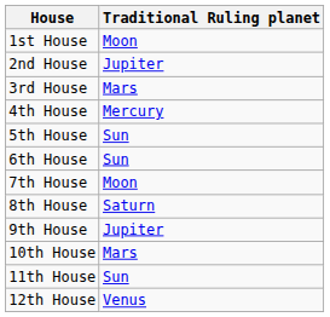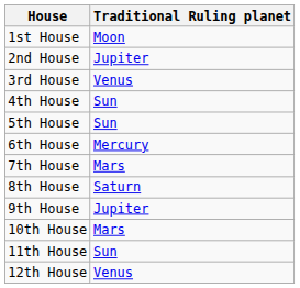 <table class="wikitable">
 <tr>
 <th>House</th>
 <th>Traditional Ruling planet</th>
 </tr>
 <tr>
 <td>1st House</td>
 <td><a href='#'>Moon</a></td>
 </tr>
 <tr>
 <td>2nd House</td>
 <td><a href='#'>Jupiter</a></td>
 </tr>
 <tr>
 <td>3rd House</td>
-<td><a href='#'>Mars</a></td>
+<td><a href='#'>Venus</a></td>
 </tr>
 <tr>
 <td>4th House</td>
-<td><a href='#'>Mercury</a></td>
+<td><a href='#'>Sun</a></td>
 </tr>
 <tr>
 <td>5th House</td>
 <td><a href='#'>Sun</a></td>
 </tr>
 <tr>
 <td>6th House</td>
-<td><a href='#'>Sun</a></td>
+<td><a href='#'>Mercury</a></td>
 </tr>
 <tr>
 <td>7th House</td>
-<td><a href='#'>Moon</a></td>
+<td><a href='#'>Mars</a></td>
 </tr>
 <tr>
 <td>8th House</td>
 <td><a href='#'>Saturn</a></td>
 </tr>
 <tr>
 <td>9th House</td>
 <td><a href='#'>Jupiter</a></td>
 </tr>
 <tr>
 <td>10th House</td>
 <td><a href='#'>Mars</a></td>
 </tr>
 <tr>
 <td>11th House</td>
 <td><a href='#'>Sun</a></td>
 </tr>
 <tr>
 <td>12th House</td>
 <td><a href='#'>Venus</a></td>
 </tr>
 </table>
